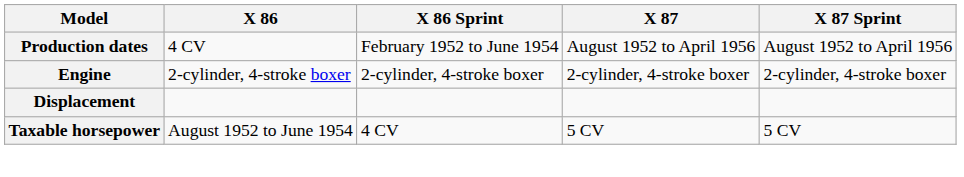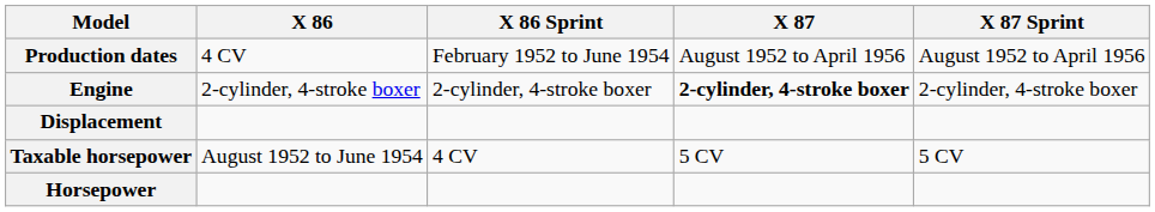 <table class="wikitable">
 <tr>
 <th><strong>Model</strong></th>
 <th><strong>X 86</strong></th>
 <th><strong>X 86 Sprint</strong></th>
 <th><strong>X 87</strong></th>
 <th><strong>X 87 Sprint</strong></th>
 </tr>
 <tr>
 <th>Production dates</th>
 <td>4 CV</td>
 <td>February 1952 to June 1954</td>
 <td>August 1952 to April 1956</td>
 <td>August 1952 to April 1956</td>
 </tr>
 <tr>
 <th>Engine</th>
 <td>2-cylinder, 4-stroke <a href='#'>boxer</a></td>
 <td>2-cylinder, 4-stroke boxer</td>
-<td>2-cylinder, 4-stroke boxer</td>
+<td><strong>2-cylinder, 4-stroke boxer</strong></td>
 <td>2-cylinder, 4-stroke boxer</td>
 </tr>
 <tr>
 <th>Displacement</th>
 <td></td>
 <td></td>
 <td></td>
 <td></td>
 </tr>
 <tr>
 <th>Taxable horsepower</th>
 <td>August 1952 to June 1954</td>
 <td>4 CV</td>
 <td>5 CV</td>
 <td>5 CV</td>
 </tr>
+<tr>
+<th>Horsepower</th>
+<td></td>
+<td></td>
+<td></td>
+<td></td>
+</tr>
 </table>
